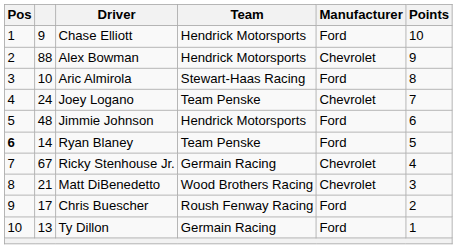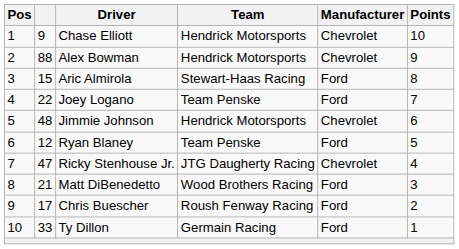 <table class="wikitable" style="font-size:98%">
 <tr>
 <th>Pos</th>
 <th></th>
 <th>Driver</th>
 <th>Team</th>
 <th>Manufacturer</th>
 <th>Points</th>
 </tr>
 <tr>
 <td>1</td>
 <td>9</td>
 <td>Chase Elliott</td>
 <td>Hendrick Motorsports</td>
-<td>Ford</td>
+<td>Chevrolet</td>
 <td>10</td>
 </tr>
 <tr>
 <td>2</td>
 <td>88</td>
 <td>Alex Bowman</td>
 <td>Hendrick Motorsports</td>
 <td>Chevrolet</td>
 <td>9</td>
 </tr>
 <tr>
 <td>3</td>
-<td>10</td>
+<td>15</td>
 <td>Aric Almirola</td>
 <td>Stewart-Haas Racing</td>
 <td>Ford</td>
 <td>8</td>
 </tr>
 <tr>
 <td>4</td>
-<td>24</td>
+<td>22</td>
 <td>Joey Logano</td>
 <td>Team Penske</td>
-<td>Chevrolet</td>
+<td>Ford</td>
 <td>7</td>
 </tr>
 <tr>
 <td>5</td>
 <td>48</td>
 <td>Jimmie Johnson</td>
 <td>Hendrick Motorsports</td>
-<td>Ford</td>
+<td>Chevrolet</td>
 <td>6</td>
 </tr>
 <tr>
-<td><strong>6</strong></td>
-<td>14</td>
+<td>6</td>
+<td>12</td>
 <td>Ryan Blaney</td>
 <td>Team Penske</td>
 <td>Ford</td>
 <td>5</td>
 </tr>
 <tr>
 <td>7</td>
-<td>67</td>
+<td>47</td>
 <td>Ricky Stenhouse Jr.</td>
-<td>Germain Racing</td>
+<td>JTG Daugherty Racing</td>
 <td>Chevrolet</td>
 <td>4</td>
 </tr>
 <tr>
 <td>8</td>
 <td>21</td>
 <td>Matt DiBenedetto</td>
 <td>Wood Brothers Racing</td>
-<td>Chevrolet</td>
+<td>Ford</td>
 <td>3</td>
 </tr>
 <tr>
 <td>9</td>
 <td>17</td>
 <td>Chris Buescher</td>
 <td>Roush Fenway Racing</td>
 <td>Ford</td>
 <td>2</td>
 </tr>
 <tr>
 <td>10</td>
-<td>13</td>
+<td>33</td>
 <td>Ty Dillon</td>
 <td>Germain Racing</td>
 <td>Ford</td>
 <td>1</td>
 </tr>
 <tr>
 <th colspan="6"></th>
 </tr>
 </table>
